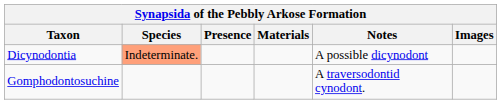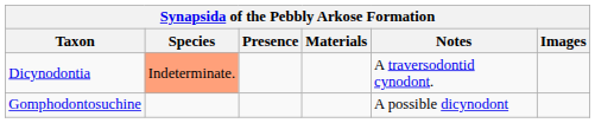 <table class="wikitable" align="center" width="100%">
 <tr>
 <th colspan="6" align="center"><strong><a href='#'>Synapsida</a> of the Pebbly Arkose Formation</strong></th>
 </tr>
 <tr>
 <th>Taxon</th>
 <th>Species</th>
 <th>Presence</th>
 <th>Materials</th>
 <th>Notes</th>
 <th>Images</th>
 </tr>
 <tr>
 <td><a href='#'>Dicynodontia</a></td>
 <td style="background: lightsalmon;">Indeterminate.</td>
 <td></td>
 <td></td>
-<td>A possible <a href='#'>dicynodont</a></td>
+<td>A <a href='#'>traversodontid</a> <a href='#'>cynodont</a>.</td>
 <td></td>
 </tr>
 <tr>
 <td><a href='#'>Gomphodontosuchine</a></td>
 <td></td>
 <td></td>
 <td></td>
-<td>A <a href='#'>traversodontid</a> <a href='#'>cynodont</a>.</td>
+<td>A possible <a href='#'>dicynodont</a></td>
 <td></td>
 </tr>
 </table>
